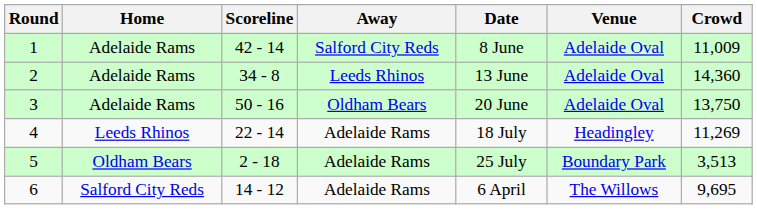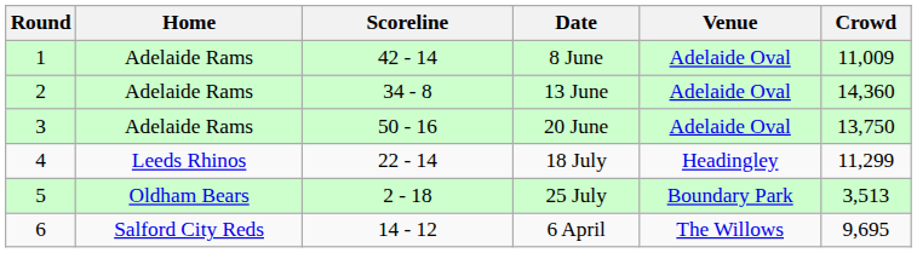 <table class="wikitable" style=" font-size:90%; text-align:center;" width=100%>
 <tr>
 <th width=2%>Round</th>
 <th width=25%>Home</th>
 <th width="200pt">Scoreline</th>
-<th width=25%>Away</th>
 <th width=14%>Date</th>
 <th width=20%>Venue</th>
 <th width=10%>Crowd</th>
 </tr>
 <tr bgcolor=#ccffcc>
 <td>1</td>
 <td>Adelaide Rams</td>
 <td>42 - 14</td>
-<td><a href='#'>Salford City Reds</a></td>
 <td>8 June</td>
 <td><a href='#'>Adelaide Oval</a></td>
 <td>11,009</td>
 </tr>
 <tr bgcolor=#ccffcc>
 <td>2</td>
 <td>Adelaide Rams</td>
 <td>34 - 8</td>
-<td><a href='#'>Leeds Rhinos</a></td>
 <td>13 June</td>
 <td><a href='#'>Adelaide Oval</a></td>
 <td>14,360</td>
 </tr>
 <tr bgcolor=#ccffcc>
 <td>3</td>
 <td>Adelaide Rams</td>
 <td>50 - 16</td>
-<td><a href='#'>Oldham Bears</a></td>
 <td>20 June</td>
 <td><a href='#'>Adelaide Oval</a></td>
 <td>13,750</td>
 </tr>
 <tr>
 <td>4</td>
 <td><a href='#'>Leeds Rhinos</a></td>
 <td>22 - 14</td>
-<td>Adelaide Rams</td>
 <td>18 July</td>
 <td><a href='#'>Headingley</a></td>
-<td>11,269</td>
+<td>11,299</td>
 </tr>
 <tr bgcolor=#ccffcc>
 <td>5</td>
 <td><a href='#'>Oldham Bears</a></td>
 <td>2 - 18</td>
-<td>Adelaide Rams</td>
 <td>25 July</td>
 <td><a href='#'>Boundary Park</a></td>
 <td>3,513</td>
 </tr>
 <tr>
 <td>6</td>
 <td><a href='#'>Salford City Reds</a></td>
 <td>14 - 12</td>
-<td>Adelaide Rams</td>
 <td>6 April</td>
 <td><a href='#'>The Willows</a></td>
 <td>9,695</td>
 </tr>
 </table>
